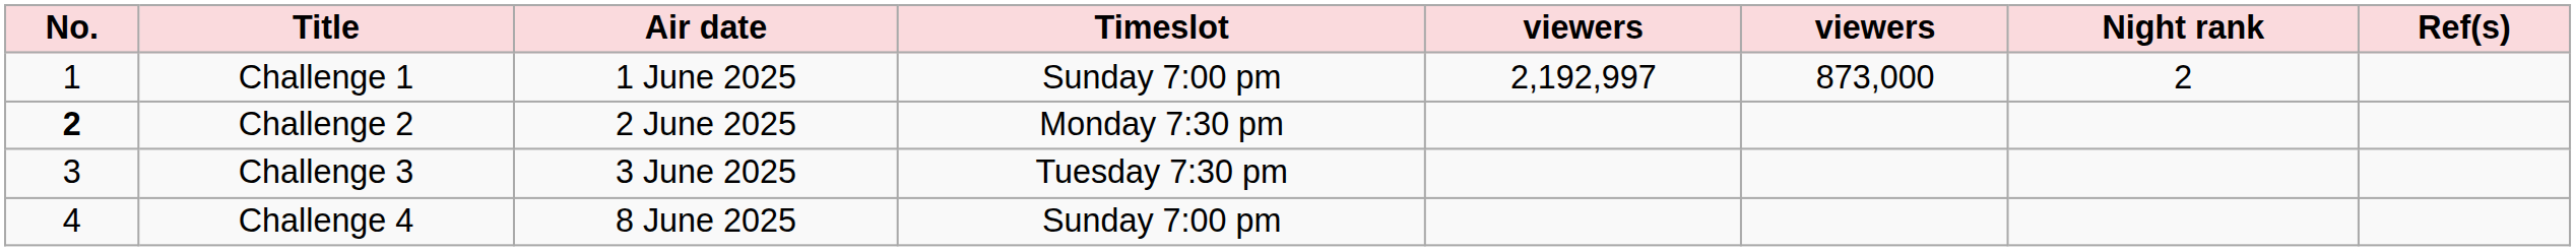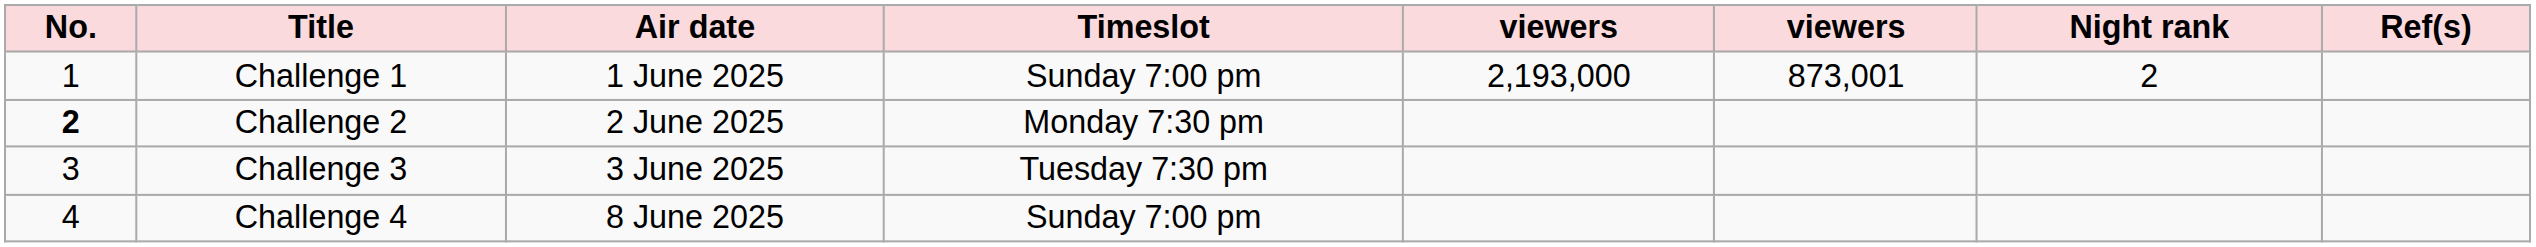 <table class="wikitable plainrowheaders" style="text-align:center; line-height:16px; width:99%;">
 <tr>
 <th scope="col" style="background:#FADADD; color:black;">No.</th>
 <th scope="col" style="background:#FADADD; color:black;">Title</th>
 <th scope="col" style="background:#FADADD; color:black;">Air date</th>
 <th scope="col" style="background:#FADADD; color:black;">Timeslot</th>
 <th scope="col" style="background:#FADADD; color:black;"> viewers</th>
 <th scope="col" style="background:#FADADD; color:black;"> viewers</th>
 <th scope="col" style="background:#FADADD; color:black;">Night rank</th>
 <th scope="col" style="background:#FADADD; color:black;">Ref(s)</th>
 </tr>
 <tr>
 <td>1</td>
 <td>Challenge 1</td>
 <td>1 June 2025</td>
 <td>Sunday 7:00 pm</td>
-<td>2,192,997</td>
-<td>873,000</td>
+<td>2,193,000</td>
+<td>873,001</td>
 <td>2</td>
 <td></td>
 </tr>
 <tr>
 <td><strong>2</strong></td>
 <td>Challenge 2</td>
 <td>2 June 2025</td>
 <td>Monday 7:30 pm</td>
 <td></td>
 <td></td>
 <td></td>
 <td></td>
 </tr>
 <tr>
 <td>3</td>
 <td>Challenge 3</td>
 <td>3 June 2025</td>
 <td>Tuesday 7:30 pm</td>
 <td></td>
 <td></td>
 <td></td>
 <td></td>
 </tr>
 <tr>
 <td>4</td>
 <td>Challenge 4</td>
 <td>8 June 2025</td>
 <td>Sunday 7:00 pm</td>
 <td></td>
 <td></td>
 <td></td>
 <td></td>
 </tr>
 </table>
